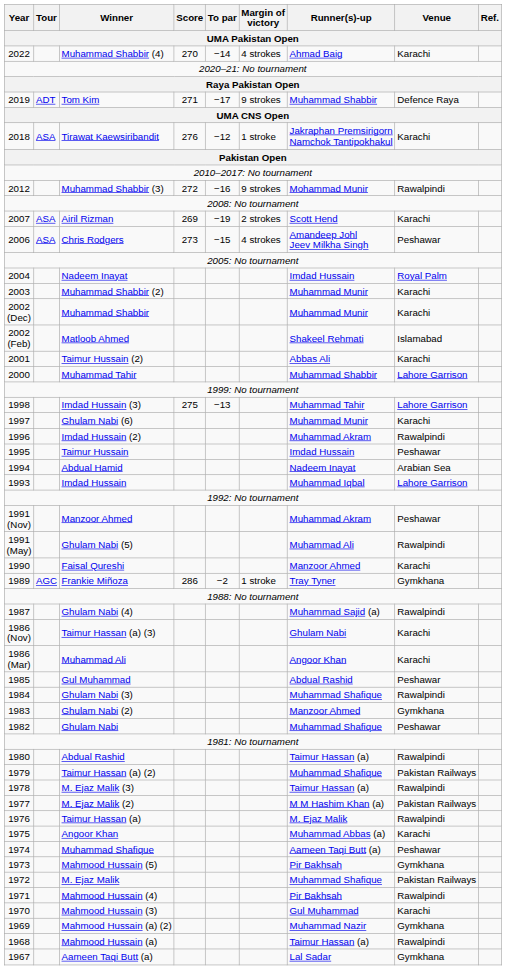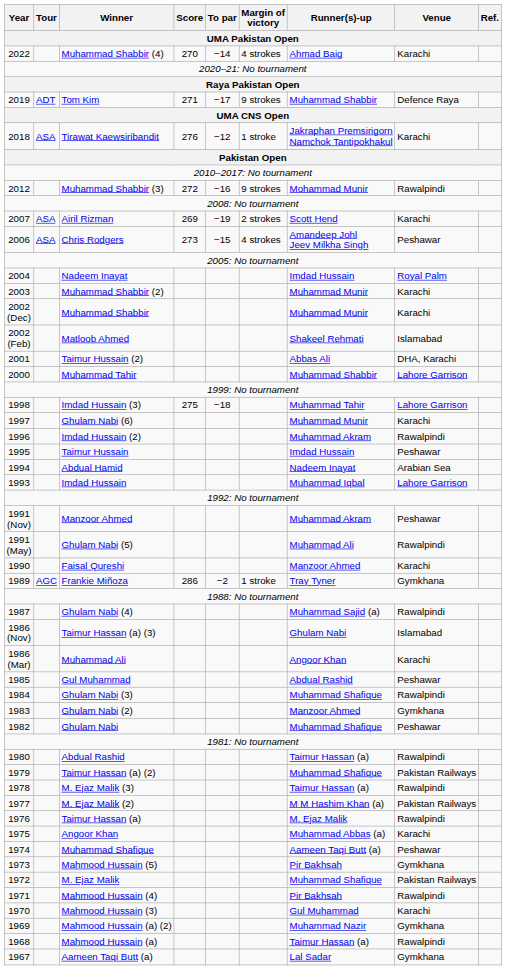 <table class="wikitable" style="font-size:95%">
 <tr>
 <th>Year</th>
 <th>Tour</th>
 <th>Winner</th>
 <th>Score</th>
 <th>To par</th>
 <th>Margin of<br>victory</th>
 <th>Runner(s)-up</th>
 <th>Venue</th>
 <th>Ref.</th>
 </tr>
 <tr>
 <th colspan=9>UMA Pakistan Open</th>
 </tr>
 <tr>
 <td align=center>2022</td>
 <td></td>
 <td> <a href='#'>Muhammad Shabbir</a> (4)</td>
 <td align=center>270</td>
 <td align=center>−14</td>
 <td>4 strokes</td>
 <td> <a href='#'>Ahmad Baig</a></td>
 <td>Karachi</td>
 <td></td>
 </tr>
 <tr>
 <td colspan=9 align=center><em>2020–21: No tournament</em></td>
 </tr>
 <tr>
 <th colspan="9">Raya Pakistan Open</th>
 </tr>
 <tr>
 <td align=center>2019</td>
 <td><a href='#'>ADT</a></td>
 <td> <a href='#'>Tom Kim</a></td>
 <td align=center>271</td>
 <td align=center>−17</td>
 <td>9 strokes</td>
 <td> <a href='#'>Muhammad Shabbir</a></td>
 <td>Defence Raya</td>
 <td></td>
 </tr>
 <tr>
 <th colspan="9">UMA CNS Open</th>
 </tr>
 <tr>
 <td align=center>2018</td>
 <td><a href='#'>ASA</a></td>
 <td> <a href='#'>Tirawat Kaewsiribandit</a></td>
 <td align=center>276</td>
 <td align=center>−12</td>
 <td>1 stroke</td>
 <td> <a href='#'>Jakraphan Premsirigorn</a><br> <a href='#'>Namchok Tantipokhakul</a></td>
 <td>Karachi</td>
 <td></td>
 </tr>
 <tr>
 <th colspan="9">Pakistan Open</th>
 </tr>
 <tr>
 <td colspan=9 align=center><em>2010–2017: No tournament</em></td>
 </tr>
 <tr>
 <td align=center>2012</td>
 <td></td>
 <td> <a href='#'>Muhammad Shabbir</a> (3)</td>
 <td align=center>272</td>
 <td align=center>−16</td>
 <td>9 strokes</td>
 <td> <a href='#'>Mohammad Munir</a></td>
 <td>Rawalpindi</td>
 <td></td>
 </tr>
 <tr>
 <td colspan=9 align=center><em>2008: No tournament</em></td>
 </tr>
 <tr>
 <td align=center>2007</td>
 <td><a href='#'>ASA</a></td>
 <td> <a href='#'>Airil Rizman</a></td>
 <td align=center>269</td>
 <td align=center>−19</td>
 <td>2 strokes</td>
 <td> <a href='#'>Scott Hend</a></td>
 <td>Karachi</td>
 <td></td>
 </tr>
 <tr>
 <td align=center>2006</td>
 <td><a href='#'>ASA</a></td>
 <td> <a href='#'>Chris Rodgers</a></td>
 <td align=center>273</td>
 <td align=center>−15</td>
 <td>4 strokes</td>
 <td> <a href='#'>Amandeep Johl</a><br> <a href='#'>Jeev Milkha Singh</a></td>
 <td>Peshawar</td>
 <td></td>
 </tr>
 <tr>
 <td colspan=9 align=center><em>2005: No tournament</em></td>
 </tr>
 <tr>
 <td align=center>2004</td>
 <td></td>
 <td> <a href='#'>Nadeem Inayat</a></td>
 <td align=center></td>
 <td></td>
 <td></td>
 <td> <a href='#'>Imdad Hussain</a></td>
 <td><a href='#'>Royal Palm</a></td>
 <td></td>
 </tr>
 <tr>
 <td align=center>2003</td>
 <td></td>
 <td> <a href='#'>Muhammad Shabbir</a> (2)</td>
 <td align=center></td>
 <td></td>
 <td></td>
 <td> <a href='#'>Muhammad Munir</a></td>
 <td>Karachi</td>
 <td></td>
 </tr>
 <tr>
 <td align=center>2002<br>(Dec)</td>
 <td></td>
 <td> <a href='#'>Muhammad Shabbir</a></td>
 <td align=center></td>
 <td></td>
 <td></td>
 <td> <a href='#'>Muhammad Munir</a></td>
 <td>Karachi</td>
 <td></td>
 </tr>
 <tr>
 <td align=center>2002<br>(Feb)</td>
 <td></td>
 <td> <a href='#'>Matloob Ahmed</a></td>
 <td align=center></td>
 <td></td>
 <td></td>
 <td> <a href='#'>Shakeel Rehmati</a></td>
 <td>Islamabad</td>
 <td></td>
 </tr>
 <tr>
 <td align=center>2001</td>
 <td></td>
 <td> <a href='#'>Taimur Hussain</a> (2)</td>
 <td align=center></td>
 <td></td>
 <td></td>
 <td> <a href='#'>Abbas Ali</a></td>
-<td>Karachi</td>
+<td>DHA, Karachi</td>
 <td></td>
 </tr>
 <tr>
 <td align=center>2000</td>
 <td></td>
 <td> <a href='#'>Muhammad Tahir</a></td>
 <td align=center></td>
 <td></td>
 <td></td>
 <td> <a href='#'>Muhammad Shabbir</a></td>
 <td><a href='#'>Lahore Garrison</a></td>
 <td></td>
 </tr>
 <tr>
 <td colspan=9 align=center><em>1999: No tournament</em></td>
 </tr>
 <tr>
 <td align=center>1998</td>
 <td></td>
 <td> <a href='#'>Imdad Hussain</a> (3)</td>
 <td align=center>275</td>
-<td align=center>−13</td>
+<td align=center>−18</td>
 <td></td>
 <td> <a href='#'>Muhammad Tahir</a></td>
 <td><a href='#'>Lahore Garrison</a></td>
 <td></td>
 </tr>
 <tr>
 <td align=center>1997</td>
 <td></td>
 <td> <a href='#'>Ghulam Nabi</a> (6)</td>
 <td align=center></td>
 <td></td>
 <td></td>
 <td> <a href='#'>Muhammad Munir</a></td>
 <td>Karachi</td>
 <td></td>
 </tr>
 <tr>
 <td align=center>1996</td>
 <td></td>
 <td> <a href='#'>Imdad Hussain</a> (2)</td>
 <td align=center></td>
 <td></td>
 <td></td>
 <td> <a href='#'>Muhammad Akram</a></td>
 <td>Rawalpindi</td>
 <td></td>
 </tr>
 <tr>
 <td align=center>1995</td>
 <td></td>
 <td> <a href='#'>Taimur Hussain</a></td>
 <td align=center></td>
 <td></td>
 <td></td>
 <td> <a href='#'>Imdad Hussain</a></td>
 <td>Peshawar</td>
 <td></td>
 </tr>
 <tr>
 <td align=center>1994</td>
 <td></td>
 <td> <a href='#'>Abdual Hamid</a></td>
 <td align=center></td>
 <td></td>
 <td></td>
 <td> <a href='#'>Nadeem Inayat</a></td>
 <td>Arabian Sea</td>
 <td></td>
 </tr>
 <tr>
 <td align=center>1993</td>
 <td></td>
 <td> <a href='#'>Imdad Hussain</a></td>
 <td align=center></td>
 <td></td>
 <td></td>
 <td> <a href='#'>Muhammad Iqbal</a></td>
 <td><a href='#'>Lahore Garrison</a></td>
 <td></td>
 </tr>
 <tr>
 <td colspan=9 align=center><em>1992: No tournament</em></td>
 </tr>
 <tr>
 <td align=center>1991<br>(Nov)</td>
 <td></td>
 <td> <a href='#'>Manzoor Ahmed</a></td>
 <td align=center></td>
 <td></td>
 <td></td>
 <td> <a href='#'>Muhammad Akram</a></td>
 <td>Peshawar</td>
 <td></td>
 </tr>
 <tr>
 <td align=center>1991<br>(May)</td>
 <td></td>
 <td> <a href='#'>Ghulam Nabi</a> (5)</td>
 <td align=center></td>
 <td></td>
 <td></td>
 <td> <a href='#'>Muhammad Ali</a></td>
 <td>Rawalpindi</td>
 <td></td>
 </tr>
 <tr>
 <td align=center>1990</td>
 <td></td>
 <td> <a href='#'>Faisal Qureshi</a></td>
 <td align=center></td>
 <td></td>
 <td></td>
 <td> <a href='#'>Manzoor Ahmed</a></td>
 <td>Karachi</td>
 <td></td>
 </tr>
 <tr>
 <td align=center>1989</td>
 <td><a href='#'>AGC</a></td>
 <td> <a href='#'>Frankie Miñoza</a></td>
 <td align=center>286</td>
 <td align=center>−2</td>
 <td>1 stroke</td>
 <td> <a href='#'>Tray Tyner</a></td>
 <td>Gymkhana</td>
 <td></td>
 </tr>
 <tr>
 <td colspan=9 align=center><em>1988: No tournament</em></td>
 </tr>
 <tr>
 <td align=center>1987</td>
 <td></td>
 <td> <a href='#'>Ghulam Nabi</a> (4)</td>
 <td align=center></td>
 <td></td>
 <td></td>
 <td> <a href='#'>Muhammad Sajid</a> (a)</td>
 <td>Rawalpindi</td>
 <td></td>
 </tr>
 <tr>
 <td align=center>1986<br>(Nov)</td>
 <td></td>
 <td> <a href='#'>Taimur Hassan</a> (a) (3)</td>
 <td align=center></td>
 <td></td>
 <td></td>
 <td> <a href='#'>Ghulam Nabi</a></td>
-<td>Karachi</td>
+<td>Islamabad</td>
 <td></td>
 </tr>
 <tr>
 <td align=center>1986<br>(Mar)</td>
 <td></td>
 <td> <a href='#'>Muhammad Ali</a></td>
 <td align=center></td>
 <td></td>
 <td></td>
 <td> <a href='#'>Angoor Khan</a></td>
 <td>Karachi</td>
 <td></td>
 </tr>
 <tr>
 <td align=center>1985</td>
 <td></td>
 <td> <a href='#'>Gul Muhammad</a></td>
 <td align=center></td>
 <td></td>
 <td></td>
 <td> <a href='#'>Abdual Rashid</a></td>
 <td>Peshawar</td>
 <td></td>
 </tr>
 <tr>
 <td align=center>1984</td>
 <td></td>
 <td> <a href='#'>Ghulam Nabi</a> (3)</td>
 <td align=center></td>
 <td></td>
 <td></td>
 <td> <a href='#'>Muhammad Shafique</a></td>
 <td>Rawalpindi</td>
 <td></td>
 </tr>
 <tr>
 <td align=center>1983</td>
 <td></td>
 <td> <a href='#'>Ghulam Nabi</a> (2)</td>
 <td align=center></td>
 <td></td>
 <td></td>
 <td> <a href='#'>Manzoor Ahmed</a></td>
 <td>Gymkhana</td>
 <td></td>
 </tr>
 <tr>
 <td align=center>1982</td>
 <td></td>
 <td> <a href='#'>Ghulam Nabi</a></td>
 <td align=center></td>
 <td></td>
 <td></td>
 <td> <a href='#'>Muhammad Shafique</a></td>
 <td>Peshawar</td>
 <td></td>
 </tr>
 <tr>
 <td colspan=9 align=center><em>1981: No tournament</em></td>
 </tr>
 <tr>
 <td align=center>1980</td>
 <td></td>
 <td> <a href='#'>Abdual Rashid</a></td>
 <td align=center></td>
 <td></td>
 <td></td>
 <td> <a href='#'>Taimur Hassan</a> (a)</td>
 <td>Rawalpindi</td>
 <td></td>
 </tr>
 <tr>
 <td align=center>1979</td>
 <td></td>
 <td> <a href='#'>Taimur Hassan</a> (a) (2)</td>
 <td align=center></td>
 <td></td>
 <td></td>
 <td> <a href='#'>Muhammad Shafique</a></td>
 <td>Pakistan Railways</td>
 <td></td>
 </tr>
 <tr>
 <td align=center>1978</td>
 <td></td>
 <td> <a href='#'>M. Ejaz Malik</a> (3)</td>
 <td align=center></td>
 <td></td>
 <td></td>
 <td> <a href='#'>Taimur Hassan</a> (a)</td>
 <td>Rawalpindi</td>
 <td></td>
 </tr>
 <tr>
 <td align=center>1977</td>
 <td></td>
 <td> <a href='#'>M. Ejaz Malik</a> (2)</td>
 <td align=center></td>
 <td></td>
 <td></td>
 <td> <a href='#'>M M Hashim Khan</a> (a)</td>
 <td>Pakistan Railways</td>
 <td></td>
 </tr>
 <tr>
 <td align=center>1976</td>
 <td></td>
 <td> <a href='#'>Taimur Hassan</a> (a)</td>
 <td align=center></td>
 <td></td>
 <td></td>
 <td> <a href='#'>M. Ejaz Malik</a></td>
 <td>Rawalpindi</td>
 <td></td>
 </tr>
 <tr>
 <td align=center>1975</td>
 <td></td>
 <td> <a href='#'>Angoor Khan</a></td>
 <td align=center></td>
 <td></td>
 <td></td>
 <td> <a href='#'>Muhammad Abbas</a> (a)</td>
 <td>Karachi</td>
 <td></td>
 </tr>
 <tr>
 <td align=center>1974</td>
 <td></td>
 <td> <a href='#'>Muhammad Shafique</a></td>
 <td align=center></td>
 <td></td>
 <td></td>
 <td> <a href='#'>Aameen Taqi Butt</a> (a)</td>
 <td>Peshawar</td>
 <td></td>
 </tr>
 <tr>
 <td align=center>1973</td>
 <td></td>
 <td> <a href='#'>Mahmood Hussain</a> (5)</td>
 <td align=center></td>
 <td></td>
 <td></td>
 <td> <a href='#'>Pir Bakhsah</a></td>
 <td>Gymkhana</td>
 <td></td>
 </tr>
 <tr>
 <td align=center>1972</td>
 <td></td>
 <td> <a href='#'>M. Ejaz Malik</a></td>
 <td align=center></td>
 <td></td>
 <td></td>
 <td> <a href='#'>Muhammad Shafique</a></td>
 <td>Pakistan Railways</td>
 <td></td>
 </tr>
 <tr>
 <td align=center>1971</td>
 <td></td>
 <td> <a href='#'>Mahmood Hussain</a> (4)</td>
 <td align=center></td>
 <td></td>
 <td></td>
 <td> <a href='#'>Pir Bakhsah</a></td>
 <td>Rawalpindi</td>
 <td></td>
 </tr>
 <tr>
 <td align=center>1970</td>
 <td></td>
 <td> <a href='#'>Mahmood Hussain</a> (3)</td>
 <td align=center></td>
 <td></td>
 <td></td>
 <td> <a href='#'>Gul Muhammad</a></td>
 <td>Karachi</td>
 <td></td>
 </tr>
 <tr>
 <td align=center>1969</td>
 <td></td>
 <td> <a href='#'>Mahmood Hussain</a> (a) (2)</td>
 <td align=center></td>
 <td></td>
 <td></td>
 <td> <a href='#'>Muhammad Nazir</a></td>
 <td>Gymkhana</td>
 <td></td>
 </tr>
 <tr>
 <td align=center>1968</td>
 <td></td>
 <td> <a href='#'>Mahmood Hussain</a> (a)</td>
 <td align=center></td>
 <td></td>
 <td></td>
 <td> <a href='#'>Taimur Hassan</a> (a)</td>
 <td>Rawalpindi</td>
 <td></td>
 </tr>
 <tr>
 <td align=center>1967</td>
 <td></td>
 <td> <a href='#'>Aameen Taqi Butt</a> (a)</td>
 <td align=center></td>
 <td></td>
 <td></td>
 <td> <a href='#'>Lal Sadar</a></td>
 <td>Gymkhana</td>
 <td></td>
 </tr>
 </table>
